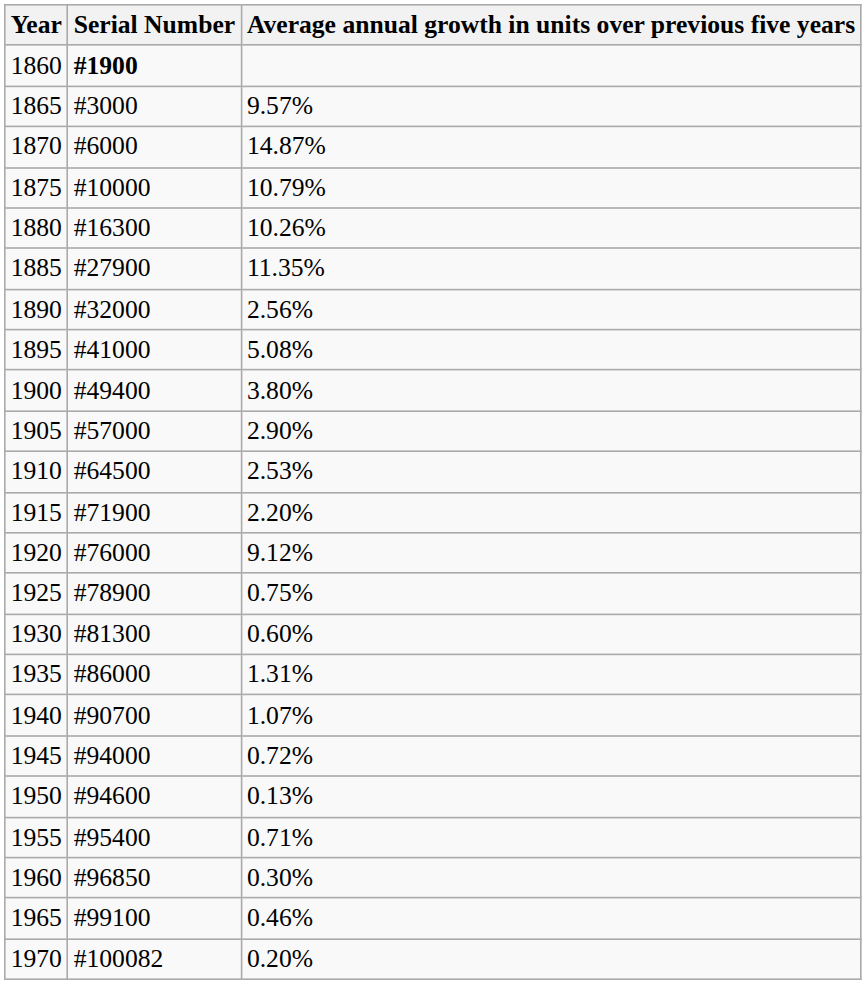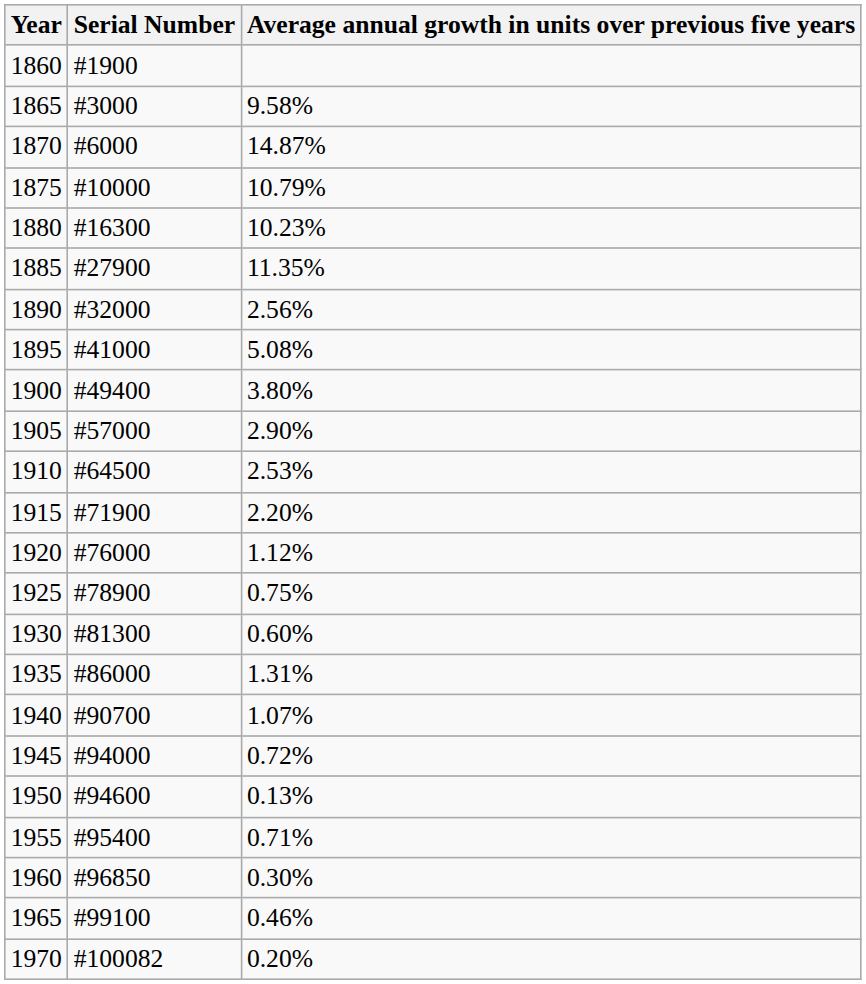 <table class="wikitable">
 <tr>
 <th>Year</th>
 <th>Serial Number</th>
 <th>Average annual growth in units over previous five years</th>
 </tr>
 <tr>
 <td>1860</td>
-<td><strong>#1900</strong></td>
+<td>#1900</td>
 <td></td>
 </tr>
 <tr>
 <td>1865</td>
 <td>#3000</td>
-<td>9.57%</td>
+<td>9.58%</td>
 </tr>
 <tr>
 <td>1870</td>
 <td>#6000</td>
 <td>14.87%</td>
 </tr>
 <tr>
 <td>1875</td>
 <td>#10000</td>
 <td>10.79%</td>
 </tr>
 <tr>
 <td>1880</td>
 <td>#16300</td>
-<td>10.26%</td>
+<td>10.23%</td>
 </tr>
 <tr>
 <td>1885</td>
 <td>#27900</td>
 <td>11.35%</td>
 </tr>
 <tr>
 <td>1890</td>
 <td>#32000</td>
 <td>2.56%</td>
 </tr>
 <tr>
 <td>1895</td>
 <td>#41000</td>
 <td>5.08%</td>
 </tr>
 <tr>
 <td>1900</td>
 <td>#49400</td>
 <td>3.80%</td>
 </tr>
 <tr>
 <td>1905</td>
 <td>#57000</td>
 <td>2.90%</td>
 </tr>
 <tr>
 <td>1910</td>
 <td>#64500</td>
 <td>2.53%</td>
 </tr>
 <tr>
 <td>1915</td>
 <td>#71900</td>
 <td>2.20%</td>
 </tr>
 <tr>
 <td>1920</td>
 <td>#76000</td>
-<td>9.12%</td>
+<td>1.12%</td>
 </tr>
 <tr>
 <td>1925</td>
 <td>#78900</td>
 <td>0.75%</td>
 </tr>
 <tr>
 <td>1930</td>
 <td>#81300</td>
 <td>0.60%</td>
 </tr>
 <tr>
 <td>1935</td>
 <td>#86000</td>
 <td>1.31%</td>
 </tr>
 <tr>
 <td>1940</td>
 <td>#90700</td>
 <td>1.07%</td>
 </tr>
 <tr>
 <td>1945</td>
 <td>#94000</td>
 <td>0.72%</td>
 </tr>
 <tr>
 <td>1950</td>
 <td>#94600</td>
 <td>0.13%</td>
 </tr>
 <tr>
 <td>1955</td>
 <td>#95400</td>
 <td>0.71%</td>
 </tr>
 <tr>
 <td>1960</td>
 <td>#96850</td>
 <td>0.30%</td>
 </tr>
 <tr>
 <td>1965</td>
 <td>#99100</td>
 <td>0.46%</td>
 </tr>
 <tr>
 <td>1970</td>
 <td>#100082</td>
 <td>0.20%</td>
 </tr>
 </table>
